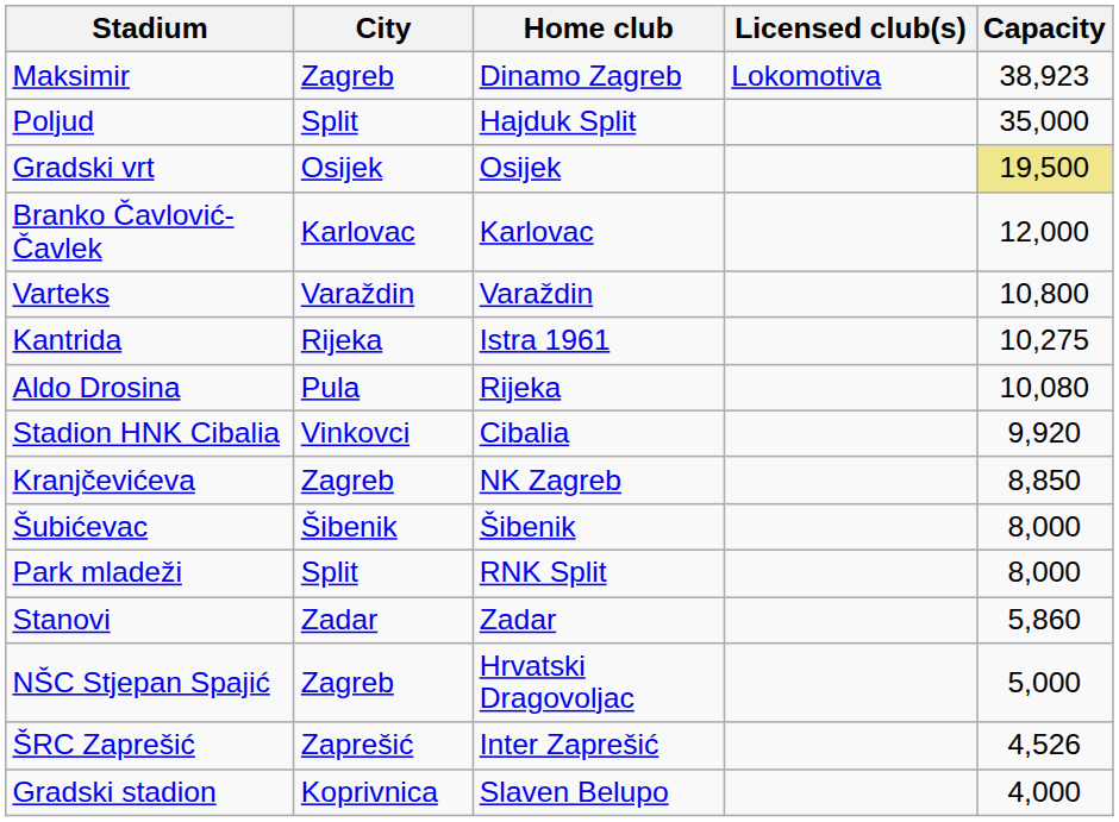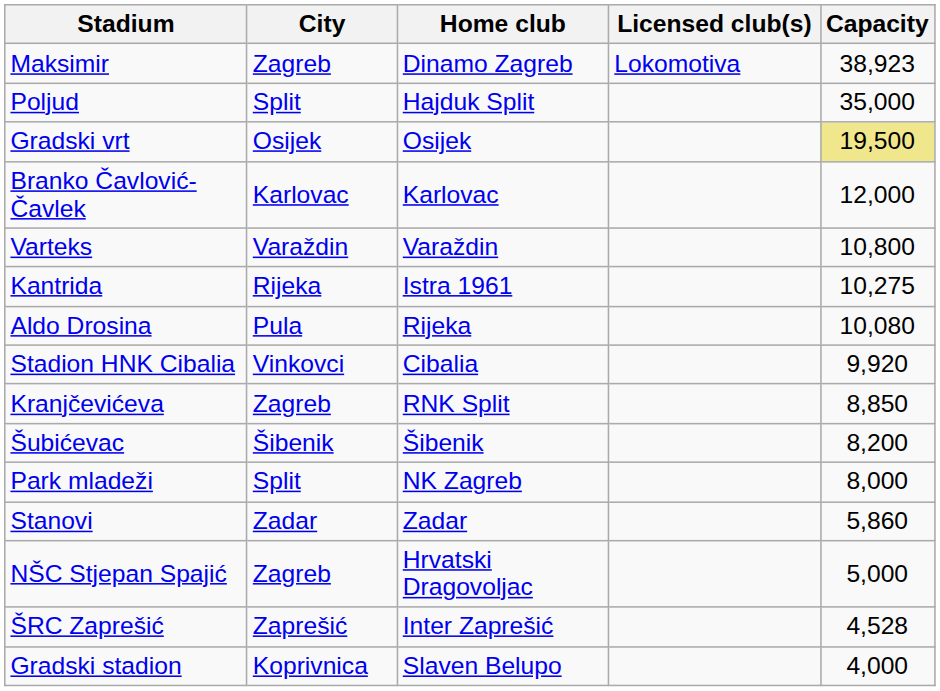 <table class="wikitable sortable">
 <tr>
 <th width="150">Stadium</th>
 <th width="90">City</th>
 <th width="130">Home club</th>
 <th width="130">Licensed club(s)</th>
 <th width="60">Capacity</th>
 </tr>
 <tr>
 <td><a href='#'>Maksimir</a></td>
 <td><a href='#'>Zagreb</a></td>
 <td><a href='#'>Dinamo Zagreb</a></td>
 <td><a href='#'>Lokomotiva</a></td>
 <td align="center">38,923</td>
 </tr>
 <tr>
 <td><a href='#'>Poljud</a></td>
 <td><a href='#'>Split</a></td>
 <td><a href='#'>Hajduk Split</a></td>
 <td></td>
 <td align="center">35,000</td>
 </tr>
 <tr>
 <td><a href='#'>Gradski vrt</a></td>
 <td><a href='#'>Osijek</a></td>
 <td><a href='#'>Osijek</a></td>
 <td></td>
 <td align="center" style="background: khaki;">19,500</td>
 </tr>
 <tr>
 <td><a href='#'>Branko Čavlović-Čavlek</a></td>
 <td><a href='#'>Karlovac</a></td>
 <td><a href='#'>Karlovac</a></td>
 <td></td>
 <td align="center">12,000</td>
 </tr>
 <tr>
 <td><a href='#'>Varteks</a></td>
 <td><a href='#'>Varaždin</a></td>
 <td><a href='#'>Varaždin</a></td>
 <td></td>
 <td align="center">10,800</td>
 </tr>
 <tr>
 <td><a href='#'>Kantrida</a></td>
 <td><a href='#'>Rijeka</a></td>
 <td><a href='#'>Istra 1961</a></td>
 <td></td>
 <td align="center">10,275</td>
 </tr>
 <tr>
 <td><a href='#'>Aldo Drosina</a></td>
 <td><a href='#'>Pula</a></td>
 <td><a href='#'>Rijeka</a></td>
 <td></td>
 <td align="center">10,080</td>
 </tr>
 <tr>
 <td><a href='#'>Stadion HNK Cibalia</a></td>
 <td><a href='#'>Vinkovci</a></td>
 <td><a href='#'>Cibalia</a></td>
 <td></td>
 <td align="center">9,920</td>
 </tr>
 <tr>
 <td><a href='#'>Kranjčevićeva</a></td>
 <td><a href='#'>Zagreb</a></td>
-<td><a href='#'>NK Zagreb</a></td>
+<td><a href='#'>RNK Split</a></td>
 <td></td>
 <td align="center">8,850</td>
 </tr>
 <tr>
 <td><a href='#'>Šubićevac</a></td>
 <td><a href='#'>Šibenik</a></td>
 <td><a href='#'>Šibenik</a></td>
 <td></td>
-<td align="center">8,000</td>
+<td align="center">8,200</td>
 </tr>
 <tr>
 <td><a href='#'>Park mladeži</a></td>
 <td><a href='#'>Split</a></td>
-<td><a href='#'>RNK Split</a></td>
+<td><a href='#'>NK Zagreb</a></td>
 <td></td>
 <td align="center">8,000</td>
 </tr>
 <tr>
 <td><a href='#'>Stanovi</a></td>
 <td><a href='#'>Zadar</a></td>
 <td><a href='#'>Zadar</a></td>
 <td></td>
 <td align="center">5,860</td>
 </tr>
 <tr>
 <td><a href='#'>NŠC Stjepan Spajić</a></td>
 <td><a href='#'>Zagreb</a></td>
 <td><a href='#'>Hrvatski Dragovoljac</a></td>
 <td></td>
 <td align="center">5,000</td>
 </tr>
 <tr>
 <td><a href='#'>ŠRC Zaprešić</a></td>
 <td><a href='#'>Zaprešić</a></td>
 <td><a href='#'>Inter Zaprešić</a></td>
 <td></td>
-<td align="center">4,526</td>
+<td align="center">4,528</td>
 </tr>
 <tr>
 <td><a href='#'>Gradski stadion</a></td>
 <td><a href='#'>Koprivnica</a></td>
 <td><a href='#'>Slaven Belupo</a></td>
 <td></td>
 <td align="center">4,000</td>
 </tr>
 </table>
